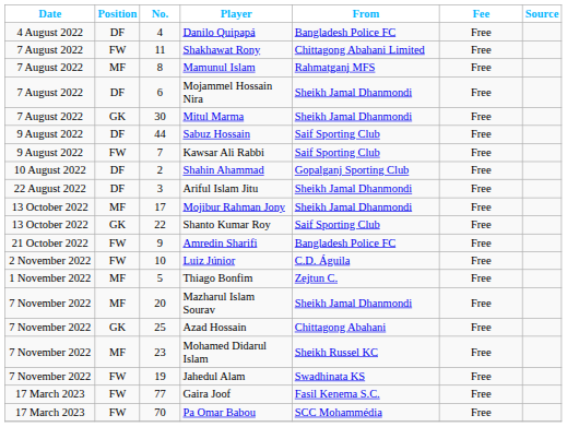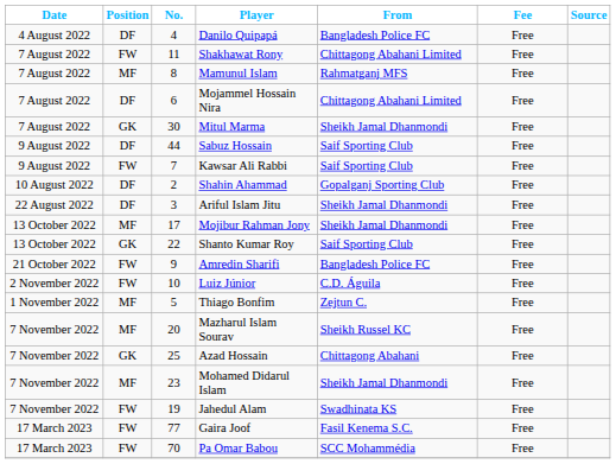 <table class="wikitable" style="text-align:center; ">
 <tr>
 <th style="background:#FFFFFF; color:#03b7ff; width:120px;">Date</th>
 <th style="background:#FFFFFF; color:#03b7ff; width:50px;">Position</th>
 <th style="background:#FFFFFF; color:#03b7ff; width:50px;">No.</th>
 <th style="background:#FFFFFF; color:#03b7ff; width:150px;">Player</th>
 <th style="background:#FFFFFF; color:#03b7ff; width:200px;">From</th>
 <th style="background:#FFFFFF; color:#03b7ff; width:110px;">Fee</th>
 <th style="background:#FFFFFF; color:#03b7ff; width:25px;">Source</th>
 </tr>
 <tr>
 <td>4 August 2022</td>
 <td>DF</td>
 <td>4</td>
 <td align=left> <a href='#'>Danilo Quipapá</a></td>
 <td align=left><a href='#'>Bangladesh Police FC</a></td>
 <td>Free</td>
 <td></td>
 </tr>
 <tr>
 <td>7 August 2022</td>
 <td>FW</td>
 <td>11</td>
 <td align=left><a href='#'>Shakhawat Rony</a></td>
 <td align=left><a href='#'>Chittagong Abahani Limited</a></td>
 <td>Free</td>
 <td></td>
 </tr>
 <tr>
 <td>7 August 2022</td>
 <td>MF</td>
 <td>8</td>
 <td align=left><a href='#'>Mamunul Islam</a></td>
 <td align=left><a href='#'>Rahmatganj MFS</a></td>
 <td>Free</td>
 <td></td>
 </tr>
 <tr>
 <td>7 August 2022</td>
 <td>DF</td>
 <td>6</td>
 <td align=left>Mojammel Hossain Nira</td>
-<td align=left><a href='#'>Sheikh Jamal Dhanmondi</a></td>
+<td align=left><a href='#'>Chittagong Abahani Limited</a></td>
 <td>Free</td>
 <td></td>
 </tr>
 <tr>
 <td>7 August 2022</td>
 <td>GK</td>
 <td>30</td>
 <td align=left><a href='#'>Mitul Marma</a></td>
 <td align=left><a href='#'>Sheikh Jamal Dhanmondi</a></td>
 <td>Free</td>
 <td></td>
 </tr>
 <tr>
 <td>9 August 2022</td>
 <td>DF</td>
 <td>44</td>
 <td align=left><a href='#'>Sabuz Hossain</a></td>
 <td align=left><a href='#'>Saif Sporting Club</a></td>
 <td>Free</td>
 <td></td>
 </tr>
 <tr>
 <td>9 August 2022</td>
 <td>FW</td>
 <td>7</td>
 <td align=left>Kawsar Ali Rabbi</td>
 <td align=left><a href='#'>Saif Sporting Club</a></td>
 <td>Free</td>
 <td></td>
 </tr>
 <tr>
 <td>10 August 2022</td>
 <td>DF</td>
 <td>2</td>
 <td align=left><a href='#'>Shahin Ahammad</a></td>
 <td align=left><a href='#'>Gopalganj Sporting Club</a></td>
 <td>Free</td>
 <td></td>
 </tr>
 <tr>
 <td>22 August 2022</td>
 <td>DF</td>
 <td>3</td>
 <td align=left>Ariful Islam Jitu</td>
 <td align=left><a href='#'>Sheikh Jamal Dhanmondi</a></td>
 <td>Free</td>
 <td></td>
 </tr>
 <tr>
 <td>13 October 2022</td>
 <td>MF</td>
 <td>17</td>
 <td align=left><a href='#'>Mojibur Rahman Jony</a></td>
 <td align=left><a href='#'>Sheikh Jamal Dhanmondi</a></td>
 <td>Free</td>
 <td></td>
 </tr>
 <tr>
 <td>13 October 2022</td>
 <td>GK</td>
 <td>22</td>
 <td align=left>Shanto Kumar Roy</td>
 <td align=left><a href='#'>Saif Sporting Club</a></td>
 <td>Free</td>
 <td></td>
 </tr>
 <tr>
 <td>21 October 2022</td>
 <td>FW</td>
 <td>9</td>
 <td align=left> <a href='#'>Amredin Sharifi</a></td>
 <td align=left><a href='#'>Bangladesh Police FC</a></td>
 <td>Free</td>
 <td></td>
 </tr>
 <tr>
 <td>2 November 2022</td>
 <td>FW</td>
 <td>10</td>
 <td align=left> <a href='#'>Luiz Júnior</a></td>
 <td align=left> <a href='#'>C.D. Águila</a></td>
 <td>Free</td>
 <td></td>
 </tr>
 <tr>
 <td>1 November 2022</td>
 <td>MF</td>
 <td>5</td>
 <td align=left> Thiago Bonfim</td>
 <td align=left> <a href='#'>Zejtun C.</a></td>
 <td>Free</td>
 <td></td>
 </tr>
 <tr>
 <td>7 November 2022</td>
 <td>MF</td>
 <td>20</td>
 <td align=left>Mazharul Islam Sourav</td>
-<td align=left><a href='#'>Sheikh Jamal Dhanmondi</a></td>
+<td align=left><a href='#'>Sheikh Russel KC</a></td>
 <td>Free</td>
 <td></td>
 </tr>
 <tr>
 <td>7 November 2022</td>
 <td>GK</td>
 <td>25</td>
 <td align=left>Azad Hossain</td>
 <td align=left><a href='#'>Chittagong Abahani</a></td>
 <td>Free</td>
 <td></td>
 </tr>
 <tr>
 <td>7 November 2022</td>
 <td>MF</td>
 <td>23</td>
 <td align=left>Mohamed Didarul Islam</td>
-<td align=left><a href='#'>Sheikh Russel KC</a></td>
+<td align=left><a href='#'>Sheikh Jamal Dhanmondi</a></td>
 <td>Free</td>
 <td></td>
 </tr>
 <tr>
 <td>7 November 2022</td>
 <td>FW</td>
 <td>19</td>
 <td align=left>Jahedul Alam</td>
 <td align=left><a href='#'>Swadhinata KS</a></td>
 <td>Free</td>
 <td></td>
 </tr>
 <tr>
 <td>17 March 2023</td>
 <td>FW</td>
 <td>77</td>
 <td align=left> Gaira Joof</td>
 <td align=left> <a href='#'>Fasil Kenema S.C.</a></td>
 <td>Free</td>
 <td></td>
 </tr>
 <tr>
 <td>17 March 2023</td>
 <td>FW</td>
 <td>70</td>
 <td align=left> <a href='#'>Pa Omar Babou</a></td>
 <td align=left> <a href='#'>SCC Mohammédia</a></td>
 <td>Free</td>
 <td></td>
 </tr>
 <tr>
 </tr>
 </table>
